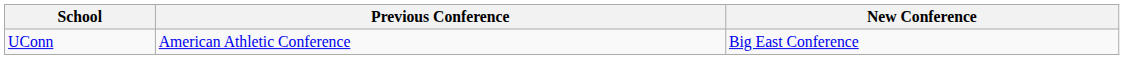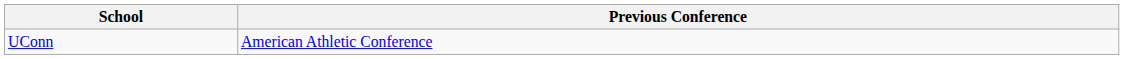 <table class="wikitable sortable" style="width:90%; font-size:100%; text-align:left;">
 <tr>
 <th><strong>School</strong></th>
 <th><strong>Previous Conference</strong></th>
-<th><strong>New Conference</strong></th>
 </tr>
 <tr>
 <td><a href='#'>UConn</a></td>
 <td><a href='#'>American Athletic Conference</a></td>
-<td><a href='#'>Big East Conference</a></td>
 </tr>
 </table>
